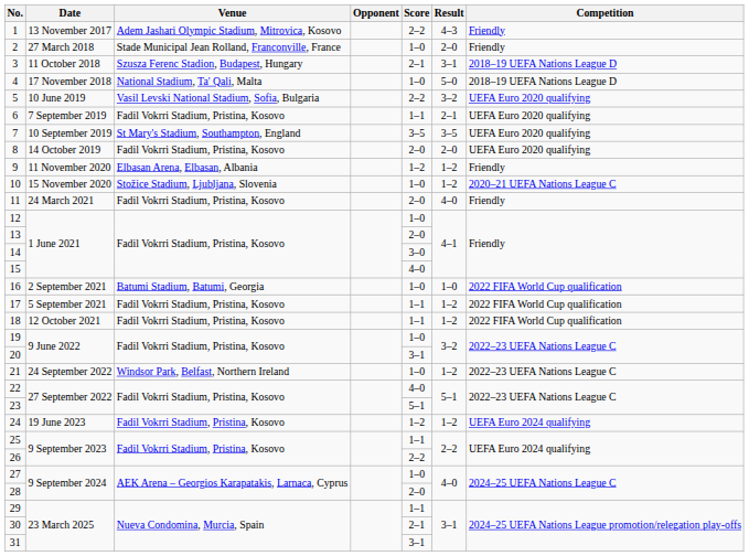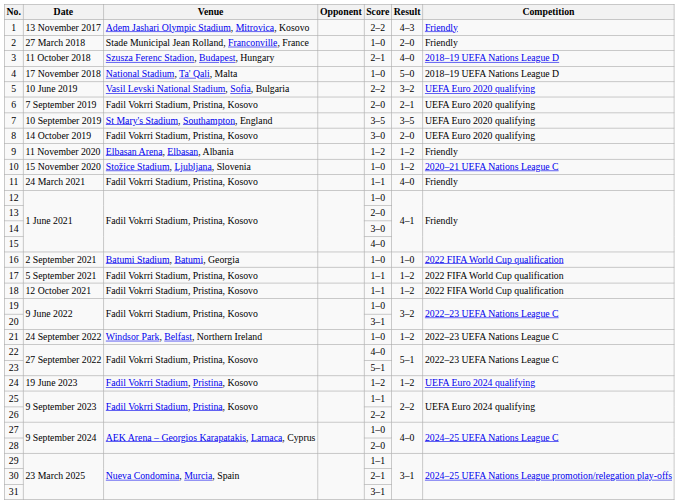 <table class="wikitable sortable">
 <tr>
 <th scope="col">No.</th>
 <th scope="col">Date</th>
 <th scope="col">Venue</th>
 <th scope="col">Opponent</th>
 <th scope="col">Score</th>
 <th scope="col">Result</th>
 <th scope="col">Competition</th>
 </tr>
 <tr>
 <td align="center">1</td>
 <td>13 November 2017</td>
 <td><a href='#'>Adem Jashari Olympic Stadium</a>, <a href='#'>Mitrovica</a>, Kosovo</td>
 <td></td>
 <td align="center">2–2</td>
 <td align="center">4–3</td>
 <td><a href='#'>Friendly</a></td>
 </tr>
 <tr>
 <td align="center">2</td>
 <td>27 March 2018</td>
 <td>Stade Municipal Jean Rolland, <a href='#'>Franconville</a>, France</td>
 <td></td>
 <td align="center">1–0</td>
 <td align="center">2–0</td>
 <td>Friendly</td>
 </tr>
 <tr>
 <td align="center">3</td>
 <td>11 October 2018</td>
 <td><a href='#'>Szusza Ferenc Stadion</a>, <a href='#'>Budapest</a>, Hungary</td>
 <td></td>
 <td align="center">2–1</td>
-<td align="center">3–1</td>
+<td align="center">4–0</td>
 <td><a href='#'>2018–19 UEFA Nations League D</a></td>
 </tr>
 <tr>
 <td align="center">4</td>
 <td>17 November 2018</td>
 <td><a href='#'>National Stadium</a>, <a href='#'>Ta' Qali</a>, Malta</td>
 <td></td>
 <td align="center">1–0</td>
 <td align="center">5–0</td>
 <td>2018–19 UEFA Nations League D</td>
 </tr>
 <tr>
 <td align="center">5</td>
 <td>10 June 2019</td>
 <td><a href='#'>Vasil Levski National Stadium</a>, <a href='#'>Sofia</a>, Bulgaria</td>
 <td></td>
 <td align="center">2–2</td>
 <td align="center">3–2</td>
 <td><a href='#'>UEFA Euro 2020 qualifying</a></td>
 </tr>
 <tr>
 <td align="center">6</td>
 <td>7 September 2019</td>
 <td>Fadil Vokrri Stadium, Pristina, Kosovo</td>
 <td></td>
-<td align="center">1–1</td>
+<td align="center">2–0</td>
 <td align="center">2–1</td>
 <td>UEFA Euro 2020 qualifying</td>
 </tr>
 <tr>
 <td align="center">7</td>
 <td>10 September 2019</td>
 <td><a href='#'>St Mary's Stadium</a>, <a href='#'>Southampton</a>, England</td>
 <td></td>
 <td align="center">3–5</td>
 <td align="center">3–5</td>
 <td>UEFA Euro 2020 qualifying</td>
 </tr>
 <tr>
 <td align="center">8</td>
 <td>14 October 2019</td>
 <td>Fadil Vokrri Stadium, Pristina, Kosovo</td>
 <td></td>
-<td align="center">2–0</td>
+<td align="center">3–0</td>
 <td align="center">2–0</td>
 <td>UEFA Euro 2020 qualifying</td>
 </tr>
 <tr>
 <td align="center">9</td>
 <td>11 November 2020</td>
 <td><a href='#'>Elbasan Arena</a>, <a href='#'>Elbasan</a>, Albania</td>
 <td></td>
 <td align="center">1–2</td>
 <td align="center">1–2</td>
 <td>Friendly</td>
 </tr>
 <tr>
 <td align="center">10</td>
 <td>15 November 2020</td>
 <td><a href='#'>Stožice Stadium</a>, <a href='#'>Ljubljana</a>, Slovenia</td>
 <td></td>
 <td align="center">1–0</td>
 <td align="center">1–2</td>
 <td><a href='#'>2020–21 UEFA Nations League C</a></td>
 </tr>
 <tr>
 <td align="center">11</td>
 <td>24 March 2021</td>
 <td>Fadil Vokrri Stadium, Pristina, Kosovo</td>
 <td></td>
-<td align="center">2–0</td>
+<td align="center">1–1</td>
 <td align="center">4–0</td>
 <td>Friendly</td>
 </tr>
 <tr>
 <td align="center">12</td>
 <td rowspan="4">1 June 2021</td>
 <td rowspan="4">Fadil Vokrri Stadium, Pristina, Kosovo</td>
 <td rowspan="4"></td>
 <td align="center">1–0</td>
 <td rowspan="4" align="center">4–1</td>
 <td rowspan="4">Friendly</td>
 </tr>
 <tr>
 <td align="center">13</td>
 <td align="center">2–0</td>
 </tr>
 <tr>
 <td align="center">14</td>
 <td align="center">3–0</td>
 </tr>
 <tr>
 <td align="center">15</td>
 <td align="center">4–0</td>
 </tr>
 <tr>
 <td align="center">16</td>
 <td>2 September 2021</td>
 <td><a href='#'>Batumi Stadium</a>, <a href='#'>Batumi</a>, Georgia</td>
 <td></td>
 <td align="center">1–0</td>
 <td align="center">1–0</td>
 <td><a href='#'>2022 FIFA World Cup qualification</a></td>
 </tr>
 <tr>
 <td align="center">17</td>
 <td>5 September 2021</td>
 <td>Fadil Vokrri Stadium, Pristina, Kosovo</td>
 <td></td>
 <td align="center">1–1</td>
 <td align="center">1–2</td>
 <td>2022 FIFA World Cup qualification</td>
 </tr>
 <tr>
 <td align="center">18</td>
 <td>12 October 2021</td>
 <td>Fadil Vokrri Stadium, Pristina, Kosovo</td>
 <td></td>
 <td align="center">1–1</td>
 <td align="center">1–2</td>
 <td>2022 FIFA World Cup qualification</td>
 </tr>
 <tr>
 <td align="center">19</td>
 <td rowspan="2">9 June 2022</td>
 <td rowspan="2">Fadil Vokrri Stadium, Pristina, Kosovo</td>
 <td rowspan="2"></td>
 <td align="center">1–0</td>
 <td rowspan="2" align="center">3–2</td>
 <td rowspan="2"><a href='#'>2022–23 UEFA Nations League C</a></td>
 </tr>
 <tr>
 <td align="center">20</td>
 <td align="center">3–1</td>
 </tr>
 <tr>
 <td align="center">21</td>
 <td>24 September 2022</td>
 <td><a href='#'>Windsor Park</a>, <a href='#'>Belfast</a>, Northern Ireland</td>
 <td></td>
 <td align="center">1–0</td>
 <td align="center">1–2</td>
 <td>2022–23 UEFA Nations League C</td>
 </tr>
 <tr>
 <td align="center">22</td>
 <td rowspan="2">27 September 2022</td>
 <td rowspan="2">Fadil Vokrri Stadium, Pristina, Kosovo</td>
 <td rowspan="2"></td>
 <td align="center">4–0</td>
 <td rowspan="2" align="center">5–1</td>
 <td rowspan="2">2022–23 UEFA Nations League C</td>
 </tr>
 <tr>
 <td align="center">23</td>
 <td align="center">5–1</td>
 </tr>
 <tr>
 <td align="center">24</td>
 <td>19 June 2023</td>
 <td><a href='#'>Fadil Vokrri Stadium</a>, <a href='#'>Pristina</a>, Kosovo</td>
 <td></td>
 <td align="center">1–2</td>
 <td align="center">1–2</td>
 <td><a href='#'>UEFA Euro 2024 qualifying</a></td>
 </tr>
 <tr>
 <td align="center">25</td>
 <td rowspan="2">9 September 2023</td>
 <td rowspan="2"><a href='#'>Fadil Vokrri Stadium</a>, <a href='#'>Pristina</a>, Kosovo</td>
 <td rowspan="2"></td>
 <td align="center">1–1</td>
 <td rowspan="2" align="center">2–2</td>
 <td rowspan="2">UEFA Euro 2024 qualifying</td>
 </tr>
 <tr>
 <td align="center">26</td>
 <td align="center">2–2</td>
 </tr>
 <tr>
 <td align="center">27</td>
 <td rowspan="2">9 September 2024</td>
 <td rowspan="2"><a href='#'>AEK Arena – Georgios Karapatakis</a>, <a href='#'>Larnaca</a>, Cyprus</td>
 <td rowspan="2"></td>
 <td align="center">1–0</td>
 <td rowspan="2" align="center">4–0</td>
 <td rowspan="2"><a href='#'>2024–25 UEFA Nations League C</a></td>
 </tr>
 <tr>
 <td align="center">28</td>
 <td align="center">2–0</td>
 </tr>
 <tr>
 <td align="center">29</td>
 <td rowspan="3">23 March 2025</td>
 <td rowspan="3"><a href='#'>Nueva Condomina</a>, <a href='#'>Murcia</a>, Spain</td>
 <td rowspan="3"></td>
 <td align="center">1–1</td>
 <td rowspan="3" align="center">3–1</td>
 <td rowspan="3"><a href='#'>2024–25 UEFA Nations League promotion/relegation play-offs</a></td>
 </tr>
 <tr>
 <td align="center">30</td>
 <td align="center">2–1</td>
 </tr>
 <tr>
 <td align="center">31</td>
 <td align="center">3–1</td>
 </tr>
 </table>
